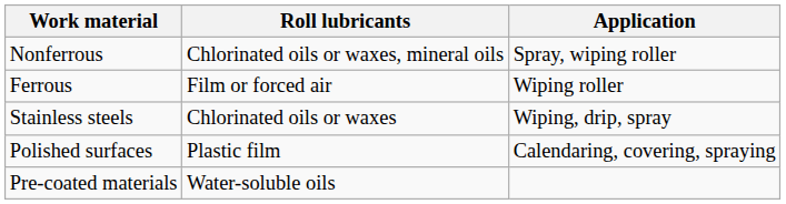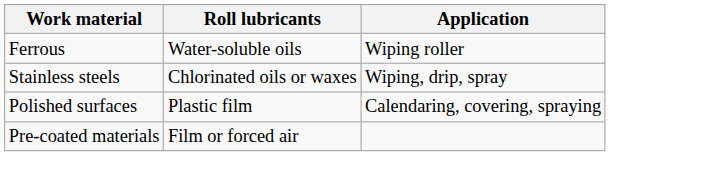 <table class="wikitable" border="1">
 <tr>
 <th>Work material</th>
 <th>Roll lubricants</th>
 <th>Application</th>
 </tr>
 <tr>
-<td>Nonferrous</td>
-<td>Chlorinated oils or waxes, mineral oils</td>
-<td>Spray, wiping roller</td>
-</tr>
-<tr>
 <td>Ferrous</td>
-<td>Film or forced air</td>
+<td>Water-soluble oils</td>
 <td>Wiping roller</td>
 </tr>
 <tr>
 <td>Stainless steels</td>
 <td>Chlorinated oils or waxes</td>
 <td>Wiping, drip, spray</td>
 </tr>
 <tr>
 <td>Polished surfaces</td>
 <td>Plastic film</td>
 <td>Calendaring, covering, spraying</td>
 </tr>
 <tr>
 <td>Pre-coated materials</td>
-<td>Water-soluble oils</td>
+<td>Film or forced air</td>
 <td></td>
 </tr>
 </table>
